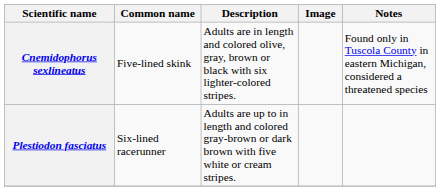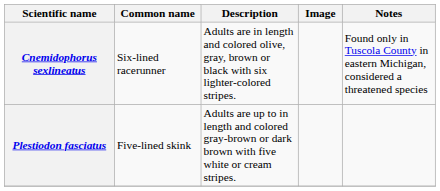 <table class="wikitable sortable plainrowheaders">
 <tr>
 <th scope="col" width="225">Scientific name</th>
 <th scope="col" width="200">Common name</th>
 <th scope="col" class="unsortable" width="225">Description</th>
 <th scope="col" class="unsortable" width="75">Image</th>
 <th scope="col" class="unsortable" width="225">Notes</th>
 </tr>
 <tr>
 <th scope="row"><em><a href='#'>Cnemidophorus sexlineatus</a></em></th>
-<td>Five-lined skink</td>
+<td>Six-lined racerunner</td>
 <td>Adults are  in length and colored olive, gray, brown or black with six lighter-colored stripes.</td>
 <td></td>
 <td>Found only in <a href='#'>Tuscola County</a> in eastern Michigan, considered a threatened species</td>
 </tr>
 <tr>
 <th scope="row"><em><a href='#'>Plestiodon fasciatus</a></em></th>
-<td>Six-lined racerunner</td>
+<td>Five-lined skink</td>
 <td>Adults are up to  in length and colored gray-brown or dark brown with five white or cream stripes.</td>
 <td></td>
 <td></td>
 </tr>
 <tr>
 </tr>
 </table>
